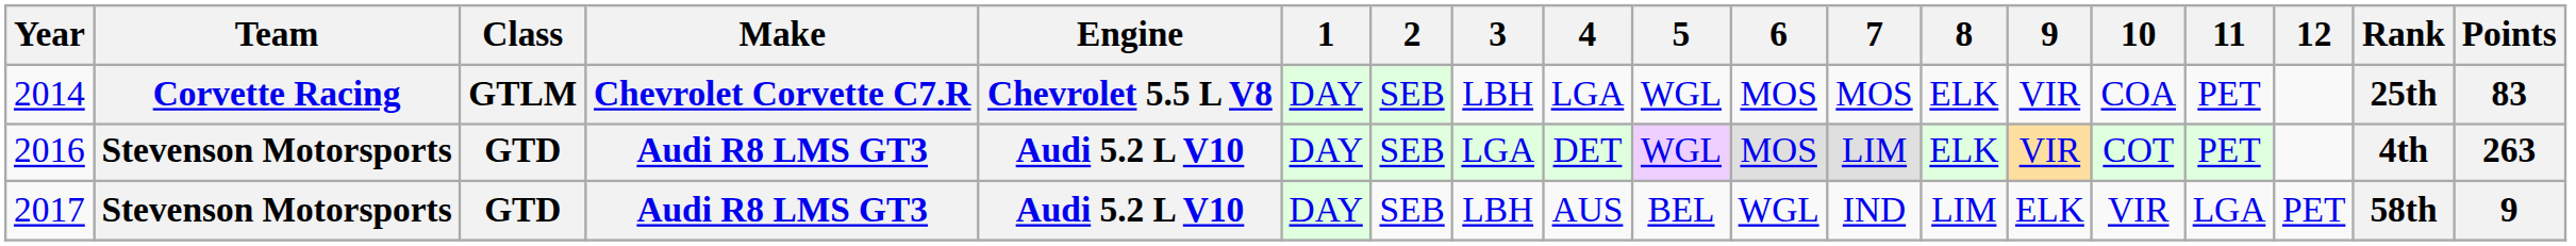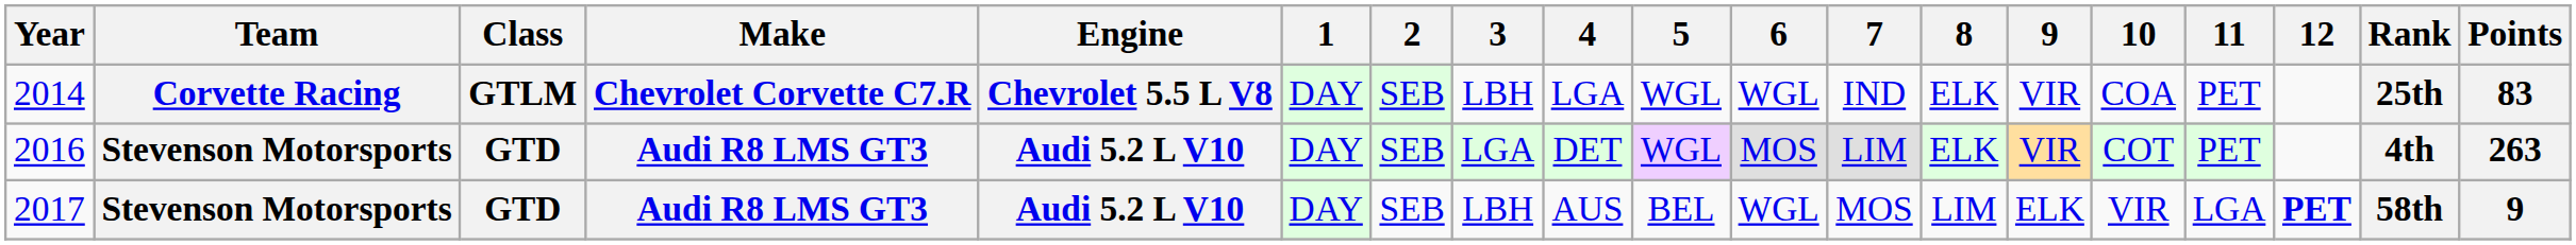 <table class="wikitable" style="text-align:center; font-size:90%">
 <tr>
 <th>Year</th>
 <th>Team</th>
 <th>Class</th>
 <th>Make</th>
 <th>Engine</th>
 <th>1</th>
 <th>2</th>
 <th>3</th>
 <th>4</th>
 <th>5</th>
 <th>6</th>
 <th>7</th>
 <th>8</th>
 <th>9</th>
 <th>10</th>
 <th>11</th>
 <th>12</th>
 <th>Rank</th>
 <th>Points</th>
 </tr>
 <tr>
 <td><a href='#'>2014</a></td>
 <th><a href='#'>Corvette Racing</a></th>
 <th>GTLM</th>
 <th><a href='#'>Chevrolet Corvette C7.R</a></th>
 <th><a href='#'>Chevrolet</a> 5.5 L <a href='#'>V8</a></th>
 <td style="background:#DFFFDF;"><a href='#'>DAY</a><br></td>
 <td style="background:#DFFFDF;"><a href='#'>SEB</a><br></td>
 <td style="background:#;"><a href='#'>LBH</a><br></td>
 <td style="background:#;"><a href='#'>LGA</a><br></td>
 <td style="background:#;"><a href='#'>WGL</a><br></td>
-<td style="background:#;"><a href='#'>MOS</a><br></td>
-<td style="background:#;"><a href='#'>MOS</a><br></td>
+<td style="background:#;"><a href='#'>WGL</a><br></td>
+<td style="background:#;"><a href='#'>IND</a><br></td>
 <td style="background:#;"><a href='#'>ELK</a><br></td>
 <td style="background:#;"><a href='#'>VIR</a><br></td>
 <td style="background:#;"><a href='#'>COA</a><br></td>
 <td style="background:#;"><a href='#'>PET</a><br></td>
 <td></td>
 <th>25th</th>
 <th>83</th>
 </tr>
 <tr>
 <td><a href='#'>2016</a></td>
 <th>Stevenson Motorsports</th>
 <th>GTD</th>
 <th><a href='#'>Audi R8 LMS GT3</a></th>
 <th><a href='#'>Audi</a> 5.2 L <a href='#'>V10</a></th>
 <td style="background:#DFFFDF;"><a href='#'>DAY</a><br></td>
 <td style="background:#DFFFDF;"><a href='#'>SEB</a><br></td>
 <td style="background:#DFFFDF;"><a href='#'>LGA</a><br></td>
 <td style="background:#DFFFDF;"><a href='#'>DET</a><br></td>
 <td style="background:#EFCFFF;"><a href='#'>WGL</a><br></td>
 <td style="background:#DFDFDF;"><a href='#'>MOS</a><br></td>
 <td style="background:#DFDFDF;"><a href='#'>LIM</a><br></td>
 <td style="background:#DFFFDF;"><a href='#'>ELK</a><br></td>
 <td style="background:#FFDF9F;"><a href='#'>VIR</a><br></td>
 <td style="background:#DFFFDF;"><a href='#'>COT</a><br></td>
 <td style="background:#DFFFDF;"><a href='#'>PET</a><br></td>
 <td></td>
 <th>4th</th>
 <th>263</th>
 </tr>
 <tr>
 <td><a href='#'>2017</a></td>
 <th>Stevenson Motorsports</th>
 <th>GTD</th>
 <th><a href='#'>Audi R8 LMS GT3</a></th>
 <th><a href='#'>Audi</a> 5.2 L <a href='#'>V10</a></th>
 <td style="background:#DFFFDF;"><a href='#'>DAY</a><br></td>
 <td style="background:#;"><a href='#'>SEB</a><br></td>
 <td style="background:#;"><a href='#'>LBH</a><br></td>
 <td style="background:#;"><a href='#'>AUS</a><br></td>
 <td style="background:#;"><a href='#'>BEL</a><br></td>
 <td style="background:#;"><a href='#'>WGL</a><br></td>
-<td style="background:#;"><a href='#'>IND</a><br></td>
+<td style="background:#;"><a href='#'>MOS</a><br></td>
 <td style="background:#;"><a href='#'>LIM</a><br></td>
 <td style="background:#;"><a href='#'>ELK</a><br></td>
 <td style="background:#;"><a href='#'>VIR</a><br></td>
 <td style="background:#;"><a href='#'>LGA</a><br></td>
-<td style="background:#;"><a href='#'>PET</a><br></td>
+<td style="background:#;"><strong><a href='#'>PET</a><br></strong></td>
 <th>58th</th>
 <th>9</th>
 </tr>
 </table>
